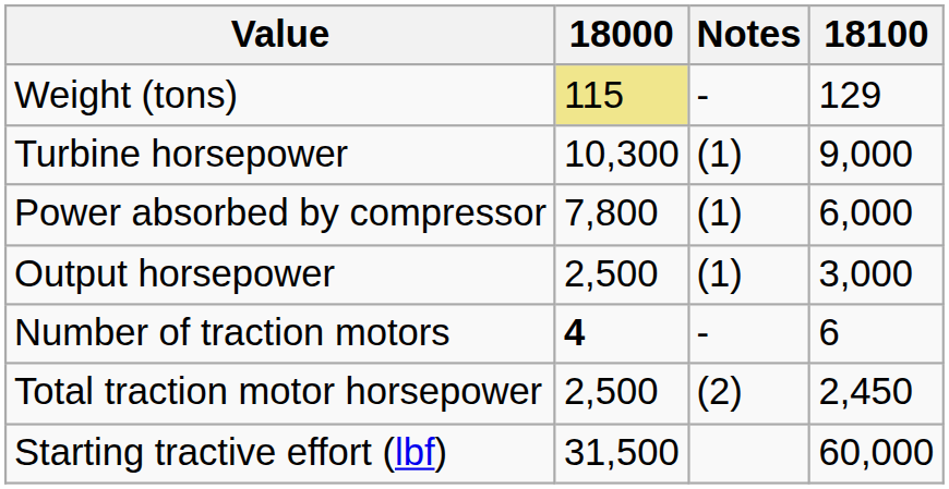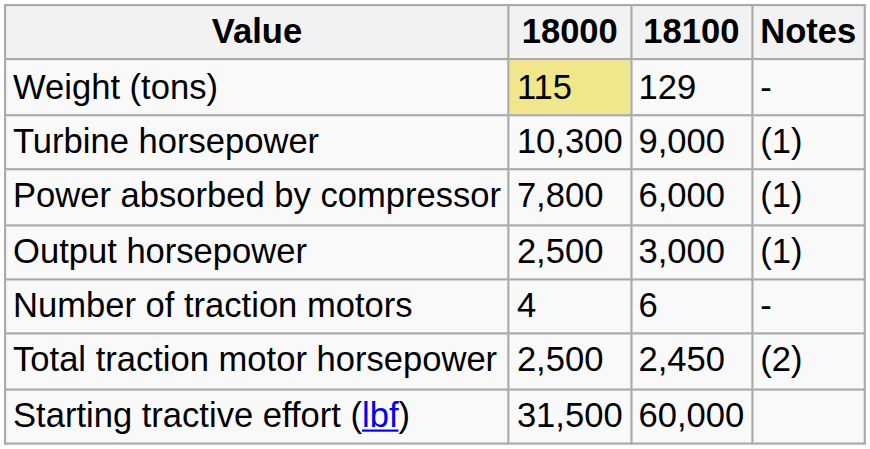 <table class="wikitable">
 <tr>
 <th>Value</th>
 <th>18000</th>
+<th>18100</th>
 <th>Notes</th>
-<th>18100</th>
 </tr>
 <tr>
 <td>Weight (tons)</td>
 <td style="background: khaki;">115</td>
+<td>129</td>
 <td>-</td>
-<td>129</td>
 </tr>
 <tr>
 <td>Turbine horsepower</td>
 <td>10,300</td>
+<td>9,000</td>
 <td>(1)</td>
-<td>9,000</td>
 </tr>
 <tr>
 <td>Power absorbed by compressor</td>
 <td>7,800</td>
+<td>6,000</td>
 <td>(1)</td>
-<td>6,000</td>
 </tr>
 <tr>
 <td>Output horsepower</td>
 <td>2,500</td>
+<td>3,000</td>
 <td>(1)</td>
-<td>3,000</td>
 </tr>
 <tr>
 <td>Number of traction motors</td>
-<td><strong>4</strong></td>
+<td>4</td>
+<td>6</td>
 <td>-</td>
-<td>6</td>
 </tr>
 <tr>
 <td>Total traction motor horsepower</td>
 <td>2,500</td>
+<td>2,450</td>
 <td>(2)</td>
-<td>2,450</td>
 </tr>
 <tr>
 <td>Starting tractive effort (<a href='#'>lbf</a>)</td>
 <td>31,500</td>
+<td>60,000</td>
 <td></td>
-<td>60,000</td>
 </tr>
 </table>
